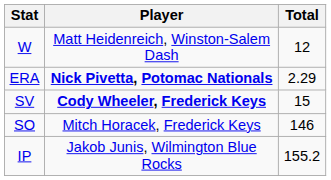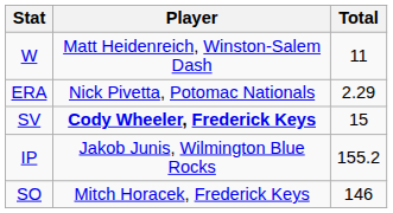 <table class="wikitable" width="40%" style="text-align:center;">
 <tr>
 <th width="5%">Stat</th>
 <th width="60%">Player</th>
 <th width="5%">Total</th>
 </tr>
 <tr>
 <td><a href='#'>W</a></td>
 <td><a href='#'>Matt Heidenreich</a>, <a href='#'>Winston-Salem Dash</a></td>
-<td>12</td>
+<td>11</td>
 </tr>
 <tr>
 <td><a href='#'>ERA</a></td>
-<td><strong><a href='#'>Nick Pivetta</a>, <a href='#'>Potomac Nationals</a></strong></td>
+<td><a href='#'>Nick Pivetta</a>, <a href='#'>Potomac Nationals</a></td>
 <td>2.29</td>
 </tr>
 <tr>
 <td><a href='#'>SV</a></td>
 <td><strong><a href='#'>Cody Wheeler</a>, <a href='#'>Frederick Keys</a></strong></td>
 <td>15</td>
 </tr>
 <tr>
+<td><a href='#'>IP</a></td>
+<td><a href='#'>Jakob Junis</a>, <a href='#'>Wilmington Blue Rocks</a></td>
+<td>155.2</td>
+</tr>
+<tr>
 <td><a href='#'>SO</a></td>
 <td><a href='#'>Mitch Horacek</a>, <a href='#'>Frederick Keys</a></td>
 <td>146</td>
 </tr>
-<tr>
-<td><a href='#'>IP</a></td>
-<td><a href='#'>Jakob Junis</a>, <a href='#'>Wilmington Blue Rocks</a></td>
-<td>155.2</td>
-</tr>
 </table>
